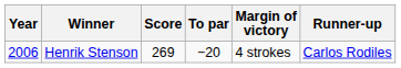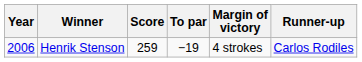 <table class="wikitable" style="font-size:95%">
 <tr>
 <th>Year</th>
 <th>Winner</th>
 <th>Score</th>
 <th>To par</th>
 <th>Margin of<br>victory</th>
 <th>Runner-up</th>
 </tr>
 <tr>
 <td><a href='#'>2006</a></td>
 <td> <a href='#'>Henrik Stenson</a></td>
-<td align=center>269</td>
-<td align=center>−20</td>
+<td align=center>259</td>
+<td align=center>−19</td>
 <td>4 strokes</td>
 <td> <a href='#'>Carlos Rodiles</a></td>
 </tr>
 </table>
